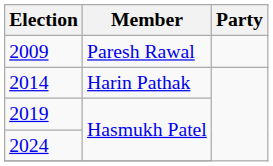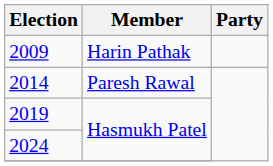 <table class="wikitable">
 <tr>
 <th>Election</th>
 <th>Member</th>
 <th colspan="2">Party</th>
 </tr>
 <tr>
 <td><a href='#'>2009</a></td>
-<td><a href='#'>Paresh Rawal</a></td>
+<td><a href='#'>Harin Pathak</a></td>
 <td></td>
 </tr>
 <tr>
 <td><a href='#'>2014</a></td>
-<td><a href='#'>Harin Pathak</a></td>
+<td><a href='#'>Paresh Rawal</a></td>
 </tr>
 <tr>
 <td><a href='#'>2019</a></td>
 <td rowspan=2><a href='#'>Hasmukh Patel</a></td>
 </tr>
 <tr>
 <td><a href='#'>2024</a></td>
 </tr>
 <tr>
 </tr>
 </table>
